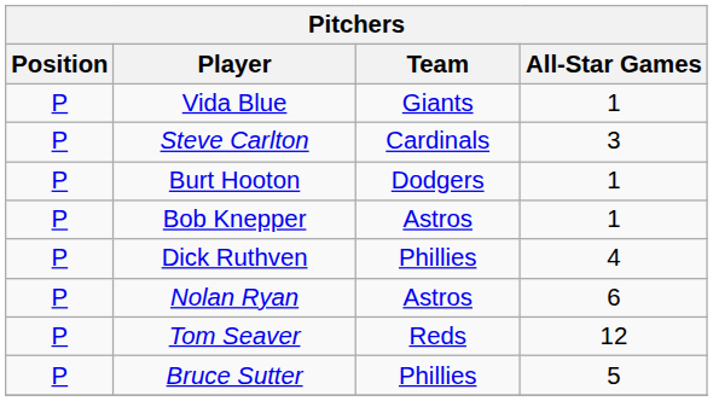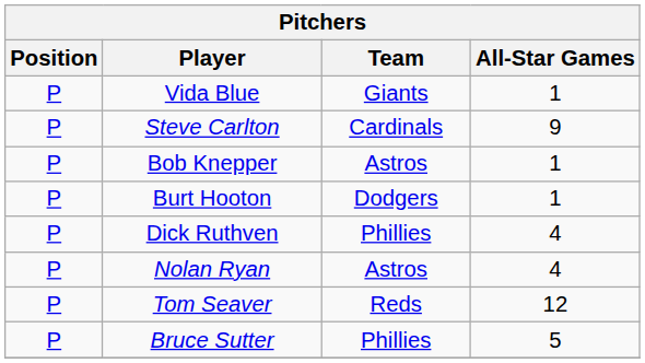 <table class="wikitable" style="font-size: 100%; text-align:center;">
 <tr>
 <th colspan="4">Pitchers</th>
 </tr>
 <tr>
 <th>Position</th>
 <th width="150">Player</th>
 <th width="100">Team</th>
 <th>All-Star Games</th>
 </tr>
 <tr>
 <td><a href='#'>P</a></td>
 <td><a href='#'>Vida Blue</a></td>
 <td><a href='#'>Giants</a></td>
 <td>1</td>
 </tr>
 <tr>
 <td><a href='#'>P</a></td>
 <td><em><a href='#'>Steve Carlton</a></em></td>
 <td><a href='#'>Cardinals</a></td>
-<td>3</td>
+<td>9</td>
+</tr>
+<tr>
+<td><a href='#'>P</a></td>
+<td><a href='#'>Bob Knepper</a></td>
+<td><a href='#'>Astros</a></td>
+<td>1</td>
 </tr>
 <tr>
 <td><a href='#'>P</a></td>
 <td><a href='#'>Burt Hooton</a></td>
 <td><a href='#'>Dodgers</a></td>
-<td>1</td>
-</tr>
-<tr>
-<td><a href='#'>P</a></td>
-<td><a href='#'>Bob Knepper</a></td>
-<td><a href='#'>Astros</a></td>
 <td>1</td>
 </tr>
 <tr>
 <td><a href='#'>P</a></td>
 <td><a href='#'>Dick Ruthven</a></td>
 <td><a href='#'>Phillies</a></td>
 <td>4</td>
 </tr>
 <tr>
 <td><a href='#'>P</a></td>
 <td><em><a href='#'>Nolan Ryan</a></em></td>
 <td><a href='#'>Astros</a></td>
-<td>6</td>
+<td>4</td>
 </tr>
 <tr>
 <td><a href='#'>P</a></td>
 <td><em><a href='#'>Tom Seaver</a></em></td>
 <td><a href='#'>Reds</a></td>
 <td>12</td>
 </tr>
 <tr>
 <td><a href='#'>P</a></td>
 <td><em><a href='#'>Bruce Sutter</a></em></td>
 <td><a href='#'>Phillies</a></td>
 <td>5</td>
 </tr>
 <tr>
 </tr>
 </table>
